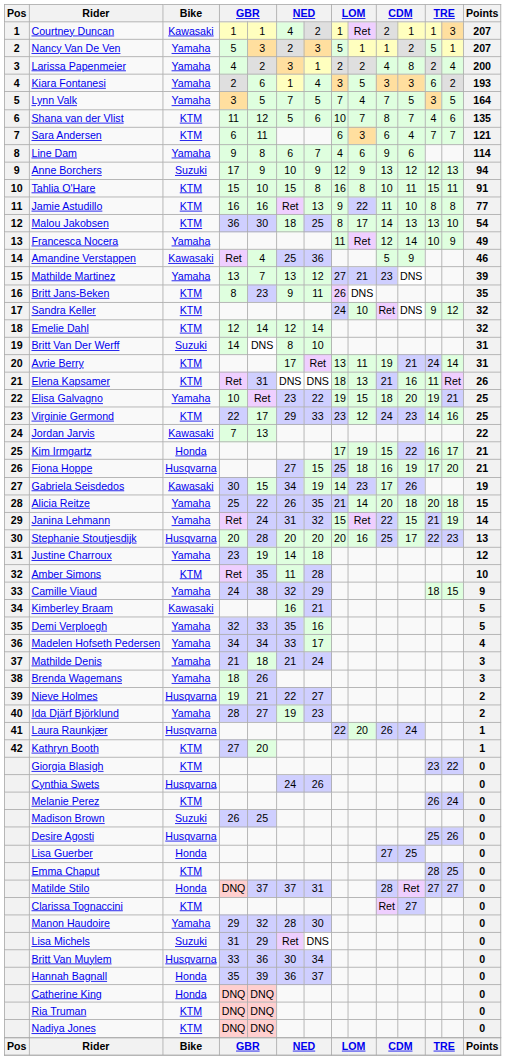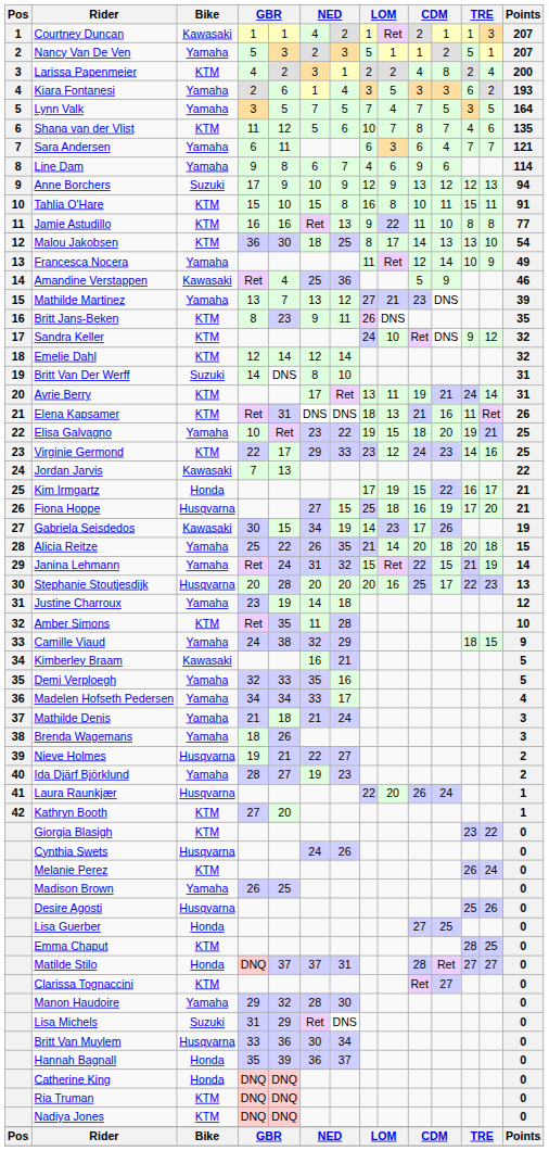 <table class="wikitable" style="font-size: 80%; text-align:center">
 <tr valign="top">
 <th valign="middle">Pos</th>
 <th valign="middle">Rider</th>
 <th valign="middle">Bike</th>
 <th colspan=2><a href='#'>GBR</a><br></th>
 <th colspan=2><a href='#'>NED</a><br></th>
 <th colspan=2><a href='#'>LOM</a><br></th>
 <th colspan=2><a href='#'>CDM</a><br></th>
 <th colspan=2><a href='#'>TRE</a><br></th>
 <th valign="middle">Points</th>
 </tr>
 <tr>
 <th>1</th>
 <td align=left> <a href='#'>Courtney Duncan</a></td>
 <td><a href='#'>Kawasaki</a></td>
 <td style="background:#ffffbf;">1</td>
 <td style="background:#ffffbf;">1</td>
 <td style="background:#dfffdf;">4</td>
 <td style="background:#dfdfdf;">2</td>
 <td style="background:#ffffbf;">1</td>
 <td style="background:#efcfff;">Ret</td>
 <td style="background:#dfdfdf;">2</td>
 <td style="background:#ffffbf;">1</td>
 <td style="background:#ffffbf;">1</td>
 <td style="background:#ffdf9f;">3</td>
 <th>207</th>
 </tr>
 <tr>
 <th>2</th>
 <td align=left> <a href='#'>Nancy Van De Ven</a></td>
 <td><a href='#'>Yamaha</a></td>
 <td style="background:#dfffdf;">5</td>
 <td style="background:#ffdf9f;">3</td>
 <td style="background:#dfdfdf;">2</td>
 <td style="background:#ffdf9f;">3</td>
 <td style="background:#dfffdf;">5</td>
 <td style="background:#ffffbf;">1</td>
 <td style="background:#ffffbf;">1</td>
 <td style="background:#dfdfdf;">2</td>
 <td style="background:#dfffdf;">5</td>
 <td style="background:#ffffbf;">1</td>
 <th>207</th>
 </tr>
 <tr>
 <th>3</th>
 <td align=left> <a href='#'>Larissa Papenmeier</a></td>
-<td><a href='#'>Yamaha</a></td>
+<td><a href='#'>KTM</a></td>
 <td style="background:#dfffdf;">4</td>
 <td style="background:#dfdfdf;">2</td>
 <td style="background:#ffdf9f;">3</td>
 <td style="background:#ffffbf;">1</td>
 <td style="background:#dfdfdf;">2</td>
 <td style="background:#dfdfdf;">2</td>
 <td style="background:#dfffdf;">4</td>
 <td style="background:#dfffdf;">8</td>
 <td style="background:#dfdfdf;">2</td>
 <td style="background:#dfffdf;">4</td>
 <th>200</th>
 </tr>
 <tr>
 <th>4</th>
 <td align=left> <a href='#'>Kiara Fontanesi</a></td>
 <td><a href='#'>Yamaha</a></td>
 <td style="background:#dfdfdf;">2</td>
 <td style="background:#dfffdf;">6</td>
 <td style="background:#ffffbf;">1</td>
 <td style="background:#dfffdf;">4</td>
 <td style="background:#ffdf9f;">3</td>
 <td style="background:#dfffdf;">5</td>
 <td style="background:#ffdf9f;">3</td>
 <td style="background:#ffdf9f;">3</td>
 <td style="background:#dfffdf;">6</td>
 <td style="background:#dfdfdf;">2</td>
 <th>193</th>
 </tr>
 <tr>
 <th>5</th>
 <td align=left> <a href='#'>Lynn Valk</a></td>
 <td><a href='#'>Yamaha</a></td>
 <td style="background:#ffdf9f;">3</td>
 <td style="background:#dfffdf;">5</td>
 <td style="background:#dfffdf;">7</td>
 <td style="background:#dfffdf;">5</td>
 <td style="background:#dfffdf;">7</td>
 <td style="background:#dfffdf;">4</td>
 <td style="background:#dfffdf;">7</td>
 <td style="background:#dfffdf;">5</td>
 <td style="background:#ffdf9f;">3</td>
 <td style="background:#dfffdf;">5</td>
 <th>164</th>
 </tr>
 <tr>
 <th>6</th>
 <td align=left> <a href='#'>Shana van der Vlist</a></td>
 <td><a href='#'>KTM</a></td>
 <td style="background:#dfffdf;">11</td>
 <td style="background:#dfffdf;">12</td>
 <td style="background:#dfffdf;">5</td>
 <td style="background:#dfffdf;">6</td>
 <td style="background:#dfffdf;">10</td>
 <td style="background:#dfffdf;">7</td>
 <td style="background:#dfffdf;">8</td>
 <td style="background:#dfffdf;">7</td>
 <td style="background:#dfffdf;">4</td>
 <td style="background:#dfffdf;">6</td>
 <th>135</th>
 </tr>
 <tr>
 <th>7</th>
 <td align=left> <a href='#'>Sara Andersen</a></td>
-<td><a href='#'>KTM</a></td>
+<td><a href='#'>Yamaha</a></td>
 <td style="background:#dfffdf;">6</td>
 <td style="background:#dfffdf;">11</td>
 <td></td>
 <td></td>
 <td style="background:#dfffdf;">6</td>
 <td style="background:#ffdf9f;">3</td>
 <td style="background:#dfffdf;">6</td>
 <td style="background:#dfffdf;">4</td>
 <td style="background:#dfffdf;">7</td>
 <td style="background:#dfffdf;">7</td>
 <th>121</th>
 </tr>
 <tr>
 <th>8</th>
 <td align=left> <a href='#'>Line Dam</a></td>
 <td><a href='#'>Yamaha</a></td>
 <td style="background:#dfffdf;">9</td>
 <td style="background:#dfffdf;">8</td>
 <td style="background:#dfffdf;">6</td>
 <td style="background:#dfffdf;">7</td>
 <td style="background:#dfffdf;">4</td>
 <td style="background:#dfffdf;">6</td>
 <td style="background:#dfffdf;">9</td>
 <td style="background:#dfffdf;">6</td>
 <td></td>
 <td></td>
 <th>114</th>
 </tr>
 <tr>
 <th>9</th>
 <td align=left> <a href='#'>Anne Borchers</a></td>
 <td><a href='#'>Suzuki</a></td>
 <td style="background:#dfffdf;">17</td>
 <td style="background:#dfffdf;">9</td>
 <td style="background:#dfffdf;">10</td>
 <td style="background:#dfffdf;">9</td>
 <td style="background:#dfffdf;">12</td>
 <td style="background:#dfffdf;">9</td>
 <td style="background:#dfffdf;">13</td>
 <td style="background:#dfffdf;">12</td>
 <td style="background:#dfffdf;">12</td>
 <td style="background:#dfffdf;">13</td>
 <th>94</th>
 </tr>
 <tr>
 <th>10</th>
 <td align=left> <a href='#'>Tahlia O'Hare</a></td>
 <td><a href='#'>KTM</a></td>
 <td style="background:#dfffdf;">15</td>
 <td style="background:#dfffdf;">10</td>
 <td style="background:#dfffdf;">15</td>
 <td style="background:#dfffdf;">8</td>
 <td style="background:#dfffdf;">16</td>
 <td style="background:#dfffdf;">8</td>
 <td style="background:#dfffdf;">10</td>
 <td style="background:#dfffdf;">11</td>
 <td style="background:#dfffdf;">15</td>
 <td style="background:#dfffdf;">11</td>
 <th>91</th>
 </tr>
 <tr>
 <th>11</th>
 <td align=left> <a href='#'>Jamie Astudillo</a></td>
 <td><a href='#'>KTM</a></td>
 <td style="background:#dfffdf;">16</td>
 <td style="background:#dfffdf;">16</td>
 <td style="background:#efcfff;">Ret</td>
 <td style="background:#dfffdf;">13</td>
 <td style="background:#dfffdf;">9</td>
 <td style="background:#cfcfff;">22</td>
 <td style="background:#dfffdf;">11</td>
 <td style="background:#dfffdf;">10</td>
 <td style="background:#dfffdf;">8</td>
 <td style="background:#dfffdf;">8</td>
 <th>77</th>
 </tr>
 <tr>
 <th>12</th>
 <td align=left> <a href='#'>Malou Jakobsen</a></td>
 <td><a href='#'>KTM</a></td>
 <td style="background:#cfcfff;">36</td>
 <td style="background:#cfcfff;">30</td>
 <td style="background:#dfffdf;">18</td>
 <td style="background:#cfcfff;">25</td>
 <td style="background:#dfffdf;">8</td>
 <td style="background:#dfffdf;">17</td>
 <td style="background:#dfffdf;">14</td>
 <td style="background:#dfffdf;">13</td>
 <td style="background:#dfffdf;">13</td>
 <td style="background:#dfffdf;">10</td>
 <th>54</th>
 </tr>
 <tr>
 <th>13</th>
 <td align=left> <a href='#'>Francesca Nocera</a></td>
 <td><a href='#'>Yamaha</a></td>
 <td></td>
 <td></td>
 <td></td>
 <td></td>
 <td style="background:#dfffdf;">11</td>
 <td style="background:#efcfff;">Ret</td>
 <td style="background:#dfffdf;">12</td>
 <td style="background:#dfffdf;">14</td>
 <td style="background:#dfffdf;">10</td>
 <td style="background:#dfffdf;">9</td>
 <th>49</th>
 </tr>
 <tr>
 <th>14</th>
 <td align=left> <a href='#'>Amandine Verstappen</a></td>
 <td><a href='#'>Kawasaki</a></td>
 <td style="background:#efcfff;">Ret</td>
 <td style="background:#dfffdf;">4</td>
 <td style="background:#cfcfff;">25</td>
 <td style="background:#cfcfff;">36</td>
 <td></td>
 <td></td>
 <td style="background:#dfffdf;">5</td>
 <td style="background:#dfffdf;">9</td>
 <td></td>
 <td></td>
 <th>46</th>
 </tr>
 <tr>
 <th>15</th>
 <td align=left> <a href='#'>Mathilde Martinez</a></td>
 <td><a href='#'>Yamaha</a></td>
 <td style="background:#dfffdf;">13</td>
 <td style="background:#dfffdf;">7</td>
 <td style="background:#dfffdf;">13</td>
 <td style="background:#dfffdf;">12</td>
 <td style="background:#cfcfff;">27</td>
 <td style="background:#cfcfff;">21</td>
 <td style="background:#cfcfff;">23</td>
 <td style="background:#ffffff;">DNS</td>
 <td></td>
 <td></td>
 <th>39</th>
 </tr>
 <tr>
 <th>16</th>
 <td align=left> <a href='#'>Britt Jans-Beken</a></td>
 <td><a href='#'>KTM</a></td>
 <td style="background:#dfffdf;">8</td>
 <td style="background:#cfcfff;">23</td>
 <td style="background:#dfffdf;">9</td>
 <td style="background:#dfffdf;">11</td>
 <td style="background:#efcfff;">26</td>
 <td style="background:#ffffff;">DNS</td>
 <td></td>
 <td></td>
 <td></td>
 <td></td>
 <th>35</th>
 </tr>
 <tr>
 <th>17</th>
 <td align=left> <a href='#'>Sandra Keller</a></td>
 <td><a href='#'>KTM</a></td>
 <td></td>
 <td></td>
 <td></td>
 <td></td>
 <td style="background:#cfcfff;">24</td>
 <td style="background:#dfffdf;">10</td>
 <td style="background:#efcfff;">Ret</td>
 <td style="background:#ffffff;">DNS</td>
 <td style="background:#dfffdf;">9</td>
 <td style="background:#dfffdf;">12</td>
 <th>32</th>
 </tr>
 <tr>
 <th>18</th>
 <td align=left> <a href='#'>Emelie Dahl</a></td>
 <td><a href='#'>KTM</a></td>
 <td style="background:#dfffdf;">12</td>
 <td style="background:#dfffdf;">14</td>
 <td style="background:#dfffdf;">12</td>
 <td style="background:#dfffdf;">14</td>
 <td></td>
 <td></td>
 <td></td>
 <td></td>
 <td></td>
 <td></td>
 <th>32</th>
 </tr>
 <tr>
 <th>19</th>
 <td align=left> <a href='#'>Britt Van Der Werff</a></td>
 <td><a href='#'>Suzuki</a></td>
 <td style="background:#dfffdf;">14</td>
 <td style="background:#ffffff;">DNS</td>
 <td style="background:#dfffdf;">8</td>
 <td style="background:#dfffdf;">10</td>
 <td></td>
 <td></td>
 <td></td>
 <td></td>
 <td></td>
 <td></td>
 <th>31</th>
 </tr>
 <tr>
 <th>20</th>
 <td align=left> <a href='#'>Avrie Berry</a></td>
 <td><a href='#'>KTM</a></td>
 <td></td>
 <td></td>
 <td style="background:#dfffdf;">17</td>
 <td style="background:#efcfff;">Ret</td>
 <td style="background:#dfffdf;">13</td>
 <td style="background:#dfffdf;">11</td>
 <td style="background:#dfffdf;">19</td>
 <td style="background:#cfcfff;">21</td>
 <td style="background:#cfcfff;">24</td>
 <td style="background:#dfffdf;">14</td>
 <th>31</th>
 </tr>
 <tr>
 <th>21</th>
 <td align=left> <a href='#'>Elena Kapsamer</a></td>
 <td><a href='#'>KTM</a></td>
 <td style="background:#efcfff;">Ret</td>
 <td style="background:#cfcfff;">31</td>
 <td style="background:#ffffff;">DNS</td>
 <td style="background:#ffffff;">DNS</td>
 <td style="background:#dfffdf;">18</td>
 <td style="background:#dfffdf;">13</td>
 <td style="background:#cfcfff;">21</td>
 <td style="background:#dfffdf;">16</td>
 <td style="background:#dfffdf;">11</td>
 <td style="background:#efcfff;">Ret</td>
 <th>26</th>
 </tr>
 <tr>
 <th>22</th>
 <td align=left> <a href='#'>Elisa Galvagno</a></td>
 <td><a href='#'>Yamaha</a></td>
 <td style="background:#dfffdf;">10</td>
 <td style="background:#efcfff;">Ret</td>
 <td style="background:#cfcfff;">23</td>
 <td style="background:#cfcfff;">22</td>
 <td style="background:#dfffdf;">19</td>
 <td style="background:#dfffdf;">15</td>
 <td style="background:#dfffdf;">18</td>
 <td style="background:#dfffdf;">20</td>
 <td style="background:#dfffdf;">19</td>
 <td style="background:#cfcfff;">21</td>
 <th>25</th>
 </tr>
 <tr>
 <th>23</th>
 <td align=left> <a href='#'>Virginie Germond</a></td>
 <td><a href='#'>KTM</a></td>
 <td style="background:#cfcfff;">22</td>
 <td style="background:#dfffdf;">17</td>
 <td style="background:#cfcfff;">29</td>
 <td style="background:#cfcfff;">33</td>
 <td style="background:#cfcfff;">23</td>
 <td style="background:#dfffdf;">12</td>
 <td style="background:#cfcfff;">24</td>
 <td style="background:#cfcfff;">23</td>
 <td style="background:#dfffdf;">14</td>
 <td style="background:#dfffdf;">16</td>
 <th>25</th>
 </tr>
 <tr>
 <th>24</th>
 <td align=left> <a href='#'>Jordan Jarvis</a></td>
 <td><a href='#'>Kawasaki</a></td>
 <td style="background:#dfffdf;">7</td>
 <td style="background:#dfffdf;">13</td>
 <td></td>
 <td></td>
 <td></td>
 <td></td>
 <td></td>
 <td></td>
 <td></td>
 <td></td>
 <th>22</th>
 </tr>
 <tr>
 <th>25</th>
 <td align=left> <a href='#'>Kim Irmgartz</a></td>
 <td><a href='#'>Honda</a></td>
 <td></td>
 <td></td>
 <td></td>
 <td></td>
 <td style="background:#dfffdf;">17</td>
 <td style="background:#dfffdf;">19</td>
 <td style="background:#dfffdf;">15</td>
 <td style="background:#cfcfff;">22</td>
 <td style="background:#dfffdf;">16</td>
 <td style="background:#dfffdf;">17</td>
 <th>21</th>
 </tr>
 <tr>
 <th>26</th>
 <td align=left> <a href='#'>Fiona Hoppe</a></td>
 <td><a href='#'>Husqvarna</a></td>
 <td></td>
 <td></td>
 <td style="background:#cfcfff;">27</td>
 <td style="background:#dfffdf;">15</td>
 <td style="background:#cfcfff;">25</td>
 <td style="background:#dfffdf;">18</td>
 <td style="background:#dfffdf;">16</td>
 <td style="background:#dfffdf;">19</td>
 <td style="background:#dfffdf;">17</td>
 <td style="background:#dfffdf;">20</td>
 <th>21</th>
 </tr>
 <tr>
 <th>27</th>
 <td align=left> <a href='#'>Gabriela Seisdedos</a></td>
 <td><a href='#'>Kawasaki</a></td>
 <td style="background:#cfcfff;">30</td>
 <td style="background:#dfffdf;">15</td>
 <td style="background:#cfcfff;">34</td>
 <td style="background:#dfffdf;">19</td>
 <td style="background:#dfffdf;">14</td>
 <td style="background:#cfcfff;">23</td>
 <td style="background:#dfffdf;">17</td>
 <td style="background:#cfcfff;">26</td>
 <td></td>
 <td></td>
 <th>19</th>
 </tr>
 <tr>
 <th>28</th>
 <td align=left> <a href='#'>Alicia Reitze</a></td>
 <td><a href='#'>Yamaha</a></td>
 <td style="background:#cfcfff;">25</td>
 <td style="background:#cfcfff;">22</td>
 <td style="background:#cfcfff;">26</td>
 <td style="background:#cfcfff;">35</td>
 <td style="background:#cfcfff;">21</td>
 <td style="background:#dfffdf;">14</td>
 <td style="background:#dfffdf;">20</td>
 <td style="background:#dfffdf;">18</td>
 <td style="background:#dfffdf;">20</td>
 <td style="background:#dfffdf;">18</td>
 <th>15</th>
 </tr>
 <tr>
 <th>29</th>
 <td align=left> <a href='#'>Janina Lehmann</a></td>
 <td><a href='#'>Yamaha</a></td>
 <td style="background:#efcfff;">Ret</td>
 <td style="background:#cfcfff;">24</td>
 <td style="background:#cfcfff;">31</td>
 <td style="background:#cfcfff;">32</td>
 <td style="background:#dfffdf;">15</td>
 <td style="background:#efcfff;">Ret</td>
 <td style="background:#cfcfff;">22</td>
 <td style="background:#dfffdf;">15</td>
 <td style="background:#cfcfff;">21</td>
 <td style="background:#dfffdf;">19</td>
 <th>14</th>
 </tr>
 <tr>
 <th>30</th>
 <td align=left> <a href='#'>Stephanie Stoutjesdijk</a></td>
 <td><a href='#'>Husqvarna</a></td>
 <td style="background:#dfffdf;">20</td>
 <td style="background:#cfcfff;">28</td>
 <td style="background:#dfffdf;">20</td>
 <td style="background:#dfffdf;">20</td>
 <td style="background:#dfffdf;">20</td>
 <td style="background:#dfffdf;">16</td>
 <td style="background:#cfcfff;">25</td>
 <td style="background:#dfffdf;">17</td>
 <td style="background:#cfcfff;">22</td>
 <td style="background:#cfcfff;">23</td>
 <th>13</th>
 </tr>
 <tr>
 <th>31</th>
 <td align=left> <a href='#'>Justine Charroux</a></td>
 <td><a href='#'>Yamaha</a></td>
 <td style="background:#cfcfff;">23</td>
 <td style="background:#dfffdf;">19</td>
 <td style="background:#dfffdf;">14</td>
 <td style="background:#dfffdf;">18</td>
 <td></td>
 <td></td>
 <td></td>
 <td></td>
 <td></td>
 <td></td>
 <th>12</th>
 </tr>
 <tr>
 <th>32</th>
 <td align=left> <a href='#'>Amber Simons</a></td>
 <td><a href='#'>KTM</a></td>
 <td style="background:#efcfff;">Ret</td>
 <td style="background:#cfcfff;">35</td>
 <td style="background:#dfffdf;">11</td>
 <td style="background:#cfcfff;">28</td>
 <td></td>
 <td></td>
 <td></td>
 <td></td>
 <td></td>
 <td></td>
 <th>10</th>
 </tr>
 <tr>
 <th>33</th>
 <td align=left> <a href='#'>Camille Viaud</a></td>
 <td><a href='#'>Yamaha</a></td>
 <td style="background:#cfcfff;">24</td>
 <td style="background:#cfcfff;">38</td>
 <td style="background:#cfcfff;">32</td>
 <td style="background:#cfcfff;">29</td>
 <td></td>
 <td></td>
 <td></td>
 <td></td>
 <td style="background:#dfffdf;">18</td>
 <td style="background:#dfffdf;">15</td>
 <th>9</th>
 </tr>
 <tr>
 <th>34</th>
 <td align=left> <a href='#'>Kimberley Braam</a></td>
 <td><a href='#'>Kawasaki</a></td>
 <td></td>
 <td></td>
 <td style="background:#dfffdf;">16</td>
 <td style="background:#cfcfff;">21</td>
 <td></td>
 <td></td>
 <td></td>
 <td></td>
 <td></td>
 <td></td>
 <th>5</th>
 </tr>
 <tr>
 <th>35</th>
 <td align=left> <a href='#'>Demi Verploegh</a></td>
 <td><a href='#'>Yamaha</a></td>
 <td style="background:#cfcfff;">32</td>
 <td style="background:#cfcfff;">33</td>
 <td style="background:#cfcfff;">35</td>
 <td style="background:#dfffdf;">16</td>
 <td></td>
 <td></td>
 <td></td>
 <td></td>
 <td></td>
 <td></td>
 <th>5</th>
 </tr>
 <tr>
 <th>36</th>
 <td align=left> <a href='#'>Madelen Hofseth Pedersen</a></td>
 <td><a href='#'>Yamaha</a></td>
 <td style="background:#cfcfff;">34</td>
 <td style="background:#cfcfff;">34</td>
 <td style="background:#cfcfff;">33</td>
 <td style="background:#dfffdf;">17</td>
 <td></td>
 <td></td>
 <td></td>
 <td></td>
 <td></td>
 <td></td>
 <th>4</th>
 </tr>
 <tr>
 <th>37</th>
 <td align=left> <a href='#'>Mathilde Denis</a></td>
 <td><a href='#'>Yamaha</a></td>
 <td style="background:#cfcfff;">21</td>
 <td style="background:#dfffdf;">18</td>
 <td style="background:#cfcfff;">21</td>
 <td style="background:#cfcfff;">24</td>
 <td></td>
 <td></td>
 <td></td>
 <td></td>
 <td></td>
 <td></td>
 <th>3</th>
 </tr>
 <tr>
 <th>38</th>
 <td align=left> <a href='#'>Brenda Wagemans</a></td>
 <td><a href='#'>Yamaha</a></td>
 <td style="background:#dfffdf;">18</td>
 <td style="background:#cfcfff;">26</td>
 <td></td>
 <td></td>
 <td></td>
 <td></td>
 <td></td>
 <td></td>
 <td></td>
 <td></td>
 <th>3</th>
 </tr>
 <tr>
 <th>39</th>
 <td align=left> <a href='#'>Nieve Holmes</a></td>
 <td><a href='#'>Husqvarna</a></td>
 <td style="background:#dfffdf;">19</td>
 <td style="background:#cfcfff;">21</td>
 <td style="background:#cfcfff;">22</td>
 <td style="background:#cfcfff;">27</td>
 <td></td>
 <td></td>
 <td></td>
 <td></td>
 <td></td>
 <td></td>
 <th>2</th>
 </tr>
 <tr>
 <th>40</th>
 <td align=left> <a href='#'>Ida Djärf Björklund</a></td>
 <td><a href='#'>Yamaha</a></td>
 <td style="background:#cfcfff;">28</td>
 <td style="background:#cfcfff;">27</td>
 <td style="background:#dfffdf;">19</td>
 <td style="background:#cfcfff;">23</td>
 <td></td>
 <td></td>
 <td></td>
 <td></td>
 <td></td>
 <td></td>
 <th>2</th>
 </tr>
 <tr>
 <th>41</th>
 <td align=left> <a href='#'>Laura Raunkjær</a></td>
 <td><a href='#'>Husqvarna</a></td>
 <td></td>
 <td></td>
 <td></td>
 <td></td>
 <td style="background:#cfcfff;">22</td>
 <td style="background:#dfffdf;">20</td>
 <td style="background:#cfcfff;">26</td>
 <td style="background:#cfcfff;">24</td>
 <td></td>
 <td></td>
 <th>1</th>
 </tr>
 <tr>
 <th>42</th>
 <td align=left> <a href='#'>Kathryn Booth</a></td>
 <td><a href='#'>KTM</a></td>
 <td style="background:#cfcfff;">27</td>
 <td style="background:#dfffdf;">20</td>
 <td></td>
 <td></td>
 <td></td>
 <td></td>
 <td></td>
 <td></td>
 <td></td>
 <td></td>
 <th>1</th>
 </tr>
 <tr>
 <th></th>
 <td align=left> <a href='#'>Giorgia Blasigh</a></td>
 <td><a href='#'>KTM</a></td>
 <td></td>
 <td></td>
 <td></td>
 <td></td>
 <td></td>
 <td></td>
 <td></td>
 <td></td>
 <td style="background:#cfcfff;">23</td>
 <td style="background:#cfcfff;">22</td>
 <th>0</th>
 </tr>
 <tr>
 <th></th>
 <td align=left> <a href='#'>Cynthia Swets</a></td>
 <td><a href='#'>Husqvarna</a></td>
 <td></td>
 <td></td>
 <td style="background:#cfcfff;">24</td>
 <td style="background:#cfcfff;">26</td>
 <td></td>
 <td></td>
 <td></td>
 <td></td>
 <td></td>
 <td></td>
 <th>0</th>
 </tr>
 <tr>
 <th></th>
 <td align=left> <a href='#'>Melanie Perez</a></td>
 <td><a href='#'>KTM</a></td>
 <td></td>
 <td></td>
 <td></td>
 <td></td>
 <td></td>
 <td></td>
 <td></td>
 <td></td>
 <td style="background:#cfcfff;">26</td>
 <td style="background:#cfcfff;">24</td>
 <th>0</th>
 </tr>
 <tr>
 <th></th>
 <td align=left> <a href='#'>Madison Brown</a></td>
-<td><a href='#'>Suzuki</a></td>
+<td><a href='#'>Yamaha</a></td>
 <td style="background:#cfcfff;">26</td>
 <td style="background:#cfcfff;">25</td>
 <td></td>
 <td></td>
 <td></td>
 <td></td>
 <td></td>
 <td></td>
 <td></td>
 <td></td>
 <th>0</th>
 </tr>
 <tr>
 <th></th>
 <td align=left> <a href='#'>Desire Agosti</a></td>
 <td><a href='#'>Husqvarna</a></td>
 <td></td>
 <td></td>
 <td></td>
 <td></td>
 <td></td>
 <td></td>
 <td></td>
 <td></td>
 <td style="background:#cfcfff;">25</td>
 <td style="background:#cfcfff;">26</td>
 <th>0</th>
 </tr>
 <tr>
 <th></th>
 <td align=left> <a href='#'>Lisa Guerber</a></td>
 <td><a href='#'>Honda</a></td>
 <td></td>
 <td></td>
 <td></td>
 <td></td>
 <td></td>
 <td></td>
 <td style="background:#cfcfff;">27</td>
 <td style="background:#cfcfff;">25</td>
 <td></td>
 <td></td>
 <th>0</th>
 </tr>
 <tr>
 <th></th>
 <td align=left> <a href='#'>Emma Chaput</a></td>
 <td><a href='#'>KTM</a></td>
 <td></td>
 <td></td>
 <td></td>
 <td></td>
 <td></td>
 <td></td>
 <td></td>
 <td></td>
 <td style="background:#cfcfff;">28</td>
 <td style="background:#cfcfff;">25</td>
 <th>0</th>
 </tr>
 <tr>
 <th></th>
 <td align=left> <a href='#'>Matilde Stilo</a></td>
 <td><a href='#'>Honda</a></td>
 <td style="background:#ffcfcf;">DNQ</td>
 <td style="background:#cfcfff;">37</td>
 <td style="background:#cfcfff;">37</td>
 <td style="background:#cfcfff;">31</td>
 <td></td>
 <td></td>
 <td style="background:#cfcfff;">28</td>
 <td style="background:#efcfff;">Ret</td>
 <td style="background:#cfcfff;">27</td>
 <td style="background:#cfcfff;">27</td>
 <th>0</th>
 </tr>
 <tr>
 <th></th>
 <td align=left> <a href='#'>Clarissa Tognaccini</a></td>
 <td><a href='#'>KTM</a></td>
 <td></td>
 <td></td>
 <td></td>
 <td></td>
 <td></td>
 <td></td>
 <td style="background:#efcfff;">Ret</td>
 <td style="background:#cfcfff;">27</td>
 <td></td>
 <td></td>
 <th>0</th>
 </tr>
 <tr>
 <th></th>
 <td align=left> <a href='#'>Manon Haudoire</a></td>
 <td><a href='#'>Yamaha</a></td>
 <td style="background:#cfcfff;">29</td>
 <td style="background:#cfcfff;">32</td>
 <td style="background:#cfcfff;">28</td>
 <td style="background:#cfcfff;">30</td>
 <td></td>
 <td></td>
 <td></td>
 <td></td>
 <td></td>
 <td></td>
 <th>0</th>
 </tr>
 <tr>
 <th></th>
 <td align=left> <a href='#'>Lisa Michels</a></td>
 <td><a href='#'>Suzuki</a></td>
 <td style="background:#cfcfff;">31</td>
 <td style="background:#cfcfff;">29</td>
 <td style="background:#efcfff;">Ret</td>
 <td style="background:#ffffff;">DNS</td>
 <td></td>
 <td></td>
 <td></td>
 <td></td>
 <td></td>
 <td></td>
 <th>0</th>
 </tr>
 <tr>
 <th></th>
 <td align=left> <a href='#'>Britt Van Muylem</a></td>
 <td><a href='#'>Husqvarna</a></td>
 <td style="background:#cfcfff;">33</td>
 <td style="background:#cfcfff;">36</td>
 <td style="background:#cfcfff;">30</td>
 <td style="background:#cfcfff;">34</td>
 <td></td>
 <td></td>
 <td></td>
 <td></td>
 <td></td>
 <td></td>
 <th>0</th>
 </tr>
 <tr>
 <th></th>
 <td align=left> <a href='#'>Hannah Bagnall</a></td>
 <td><a href='#'>Honda</a></td>
 <td style="background:#cfcfff;">35</td>
 <td style="background:#cfcfff;">39</td>
 <td style="background:#cfcfff;">36</td>
 <td style="background:#cfcfff;">37</td>
 <td></td>
 <td></td>
 <td></td>
 <td></td>
 <td></td>
 <td></td>
 <th>0</th>
 </tr>
 <tr>
 <th></th>
 <td align=left> <a href='#'>Catherine King</a></td>
 <td><a href='#'>Honda</a></td>
 <td style="background:#ffcfcf;">DNQ</td>
 <td style="background:#ffcfcf;">DNQ</td>
 <td></td>
 <td></td>
 <td></td>
 <td></td>
 <td></td>
 <td></td>
 <td></td>
 <td></td>
 <th>0</th>
 </tr>
 <tr>
 <th></th>
 <td align=left> <a href='#'>Ria Truman</a></td>
 <td><a href='#'>KTM</a></td>
 <td style="background:#ffcfcf;">DNQ</td>
 <td style="background:#ffcfcf;">DNQ</td>
 <td></td>
 <td></td>
 <td></td>
 <td></td>
 <td></td>
 <td></td>
 <td></td>
 <td></td>
 <th>0</th>
 </tr>
 <tr>
 <th></th>
 <td align=left> <a href='#'>Nadiya Jones</a></td>
 <td><a href='#'>KTM</a></td>
 <td style="background:#ffcfcf;">DNQ</td>
 <td style="background:#ffcfcf;">DNQ</td>
 <td></td>
 <td></td>
 <td></td>
 <td></td>
 <td></td>
 <td></td>
 <td></td>
 <td></td>
 <th>0</th>
 </tr>
 <tr>
 </tr>
 <tr valign="top">
 <th valign="middle">Pos</th>
 <th valign="middle">Rider</th>
 <th valign="middle">Bike</th>
 <th colspan=2><a href='#'>GBR</a><br></th>
 <th colspan=2><a href='#'>NED</a><br></th>
 <th colspan=2><a href='#'>LOM</a><br></th>
 <th colspan=2><a href='#'>CDM</a><br></th>
 <th colspan=2><a href='#'>TRE</a><br></th>
 <th valign="middle">Points</th>
 </tr>
 <tr>
 </tr>
 </table>
